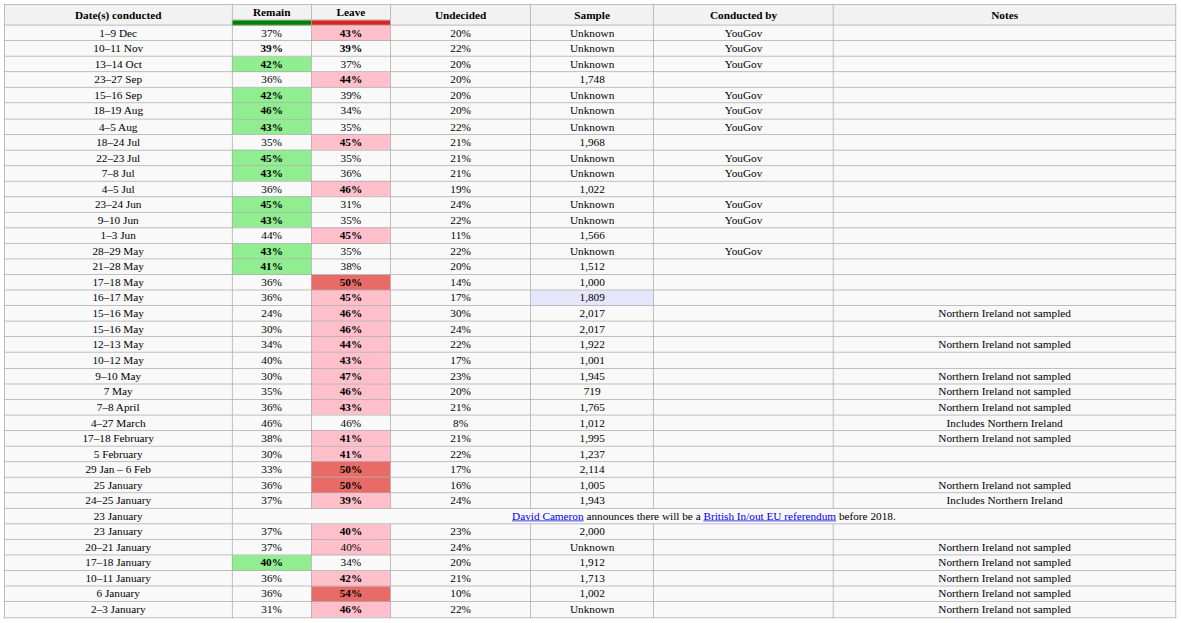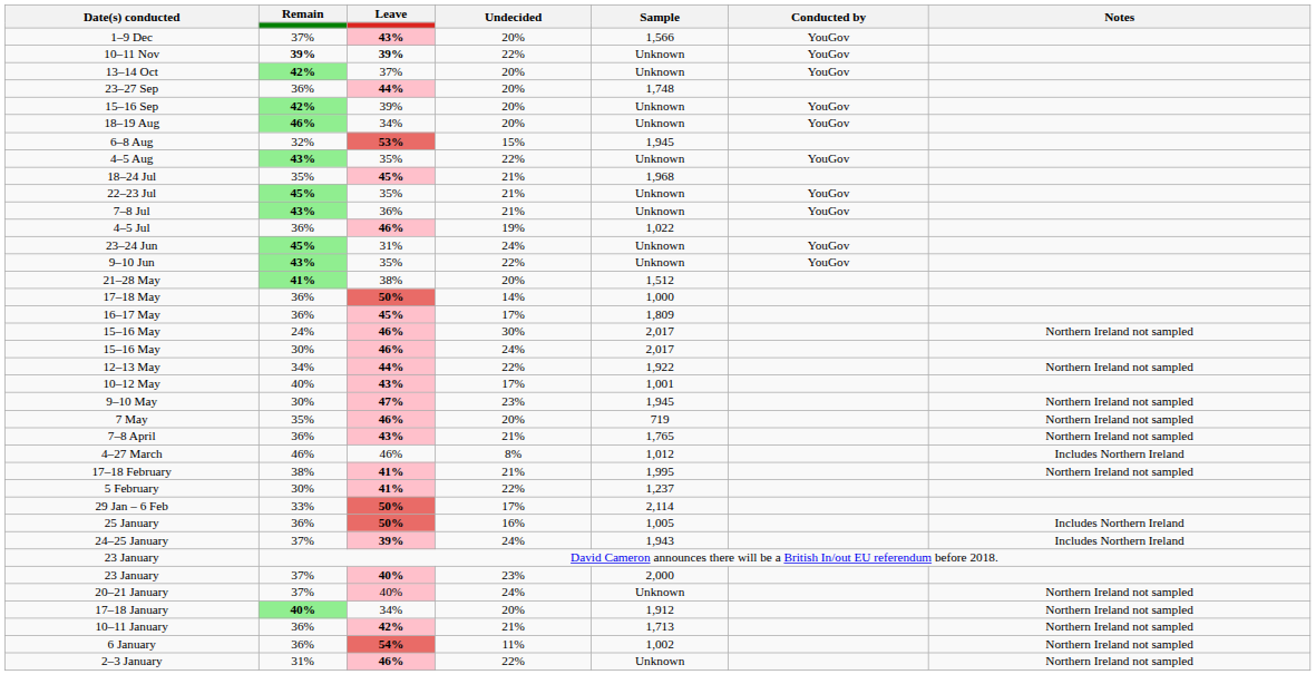 <table class="wikitable sortable collapsible" style="text-align:center; font-size:95%; line-height:14px; width:100%">
 <tr>
 <th rowspan="2">Date(s) conducted</th>
 <th>Remain</th>
 <th>Leave</th>
 <th rowspan="2">Undecided</th>
 <th rowspan="2">Sample</th>
 <th rowspan="2">Conducted by</th>
 <th rowspan="2">Notes</th>
 </tr>
 <tr>
 <th style="background:green; color:white; width:100px"></th>
 <th style="background:#dc241f; color:white; width:100px"></th>
 </tr>
 <tr>
 <td data-sort-value="2013-12-09">1–9 Dec</td>
 <td>37%</td>
 <td style="background:pink"><strong>43%</strong></td>
 <td>20%</td>
-<td>Unknown</td>
+<td>1,566</td>
 <td>YouGov</td>
 <td></td>
 </tr>
 <tr>
 <td data-sort-value="2013-11-11">10–11 Nov</td>
 <td><strong>39%</strong></td>
 <td><strong>39%</strong></td>
 <td>22%</td>
 <td>Unknown</td>
 <td>YouGov</td>
 <td></td>
 </tr>
 <tr>
 <td data-sort-value="2013-10-14">13–14 Oct</td>
 <td style="background:lightgreen"><strong>42%</strong></td>
 <td>37%</td>
 <td>20%</td>
 <td>Unknown</td>
 <td>YouGov</td>
 <td></td>
 </tr>
 <tr>
 <td data-sort-value="2013-09-27">23–27 Sep</td>
 <td>36%</td>
 <td style="background:pink"><strong>44%</strong></td>
 <td>20%</td>
 <td>1,748</td>
 <td></td>
 <td></td>
 </tr>
 <tr>
 <td data-sort-value="2013-09-16">15–16 Sep</td>
 <td style="background:lightgreen"><strong>42%</strong></td>
 <td>39%</td>
 <td>20%</td>
 <td>Unknown</td>
 <td>YouGov</td>
 <td></td>
 </tr>
 <tr>
 <td data-sort-value="2013-08-19">18–19 Aug</td>
 <td style="background:lightgreen"><strong>46%</strong></td>
 <td>34%</td>
 <td>20%</td>
 <td>Unknown</td>
 <td>YouGov</td>
+<td></td>
+</tr>
+<tr>
+<td data-sort-value="2013-08-08">6–8 Aug</td>
+<td>32%</td>
+<td style="background: rgb(233, 107, 103);"><strong>53%</strong></td>
+<td>15%</td>
+<td>1,945</td>
+<td></td>
 <td></td>
 </tr>
 <tr>
 <td data-sort-value="2013-08-05">4–5 Aug</td>
 <td style="background:lightgreen"><strong>43%</strong></td>
 <td>35%</td>
 <td>22%</td>
 <td>Unknown</td>
 <td>YouGov</td>
 <td></td>
 </tr>
 <tr>
 <td data-sort-value="2013-07-24">18–24 Jul</td>
 <td>35%</td>
 <td style="background:pink"><strong>45%</strong></td>
 <td>21%</td>
 <td>1,968</td>
 <td></td>
 <td></td>
 </tr>
 <tr>
 <td data-sort-value="2013-07-23">22–23 Jul</td>
 <td style="background:lightgreen"><strong>45%</strong></td>
 <td>35%</td>
 <td>21%</td>
 <td>Unknown</td>
 <td>YouGov</td>
 <td></td>
 </tr>
 <tr>
 <td data-sort-value="2013-07-08">7–8 Jul</td>
 <td style="background:lightgreen"><strong>43%</strong></td>
 <td>36%</td>
 <td>21%</td>
 <td>Unknown</td>
 <td>YouGov</td>
 <td></td>
 </tr>
 <tr>
 <td data-sort-value="2013-07-05">4–5 Jul</td>
 <td>36%</td>
 <td style="background:pink"><strong>46%</strong></td>
 <td>19%</td>
 <td>1,022</td>
 <td></td>
 <td></td>
 </tr>
 <tr>
 <td data-sort-value="2013-06-24">23–24 Jun</td>
 <td style="background:lightgreen"><strong>45%</strong></td>
 <td>31%</td>
 <td>24%</td>
 <td>Unknown</td>
 <td>YouGov</td>
 <td></td>
 </tr>
 <tr>
 <td data-sort-value="2013-06-10">9–10 Jun</td>
 <td style="background:lightgreen"><strong>43%</strong></td>
 <td>35%</td>
 <td>22%</td>
 <td>Unknown</td>
 <td>YouGov</td>
 <td></td>
 </tr>
 <tr>
-<td data-sort-value="2013-06-03">1–3 Jun</td>
-<td>44%</td>
-<td style="background:pink"><strong>45%</strong></td>
-<td>11%</td>
-<td>1,566</td>
-<td></td>
-<td></td>
-</tr>
-<tr>
-<td data-sort-value="2013-05-29">28–29 May</td>
-<td style="background:lightgreen"><strong>43%</strong></td>
-<td>35%</td>
-<td>22%</td>
-<td>Unknown</td>
-<td>YouGov</td>
-<td></td>
-</tr>
-<tr>
 <td data-sort-value="2013-05-28">21–28 May</td>
 <td style="background:lightgreen"><strong>41%</strong></td>
 <td>38%</td>
 <td>20%</td>
 <td>1,512</td>
 <td></td>
 <td></td>
 </tr>
 <tr>
 <td data-sort-value="2013-05-18">17–18 May</td>
 <td>36%</td>
 <td style="background: rgb(233, 107, 103);"><strong>50%</strong></td>
 <td>14%</td>
 <td>1,000</td>
 <td></td>
 <td></td>
 </tr>
 <tr>
 <td data-sort-value="2013-05-17">16–17 May</td>
 <td>36%</td>
 <td style="background:pink"><strong>45%</strong></td>
 <td>17%</td>
-<td style="background: lavender;">1,809</td>
+<td>1,809</td>
 <td></td>
 <td></td>
 </tr>
 <tr>
 <td>15–16 May</td>
 <td>24%</td>
 <td style="background:pink"><strong>46%</strong></td>
 <td>30%</td>
 <td>2,017</td>
 <td></td>
 <td>Northern Ireland not sampled</td>
 </tr>
 <tr>
 <td>15–16 May</td>
 <td>30%</td>
 <td style="background:pink"><strong>46%</strong></td>
 <td>24%</td>
 <td>2,017</td>
 <td></td>
 <td></td>
 </tr>
 <tr>
 <td>12–13 May</td>
 <td>34%</td>
 <td style="background:pink"><strong>44%</strong></td>
 <td>22%</td>
 <td>1,922</td>
 <td></td>
 <td>Northern Ireland not sampled</td>
 </tr>
 <tr>
 <td>10–12 May</td>
 <td>40%</td>
 <td style="background:pink"><strong>43%</strong></td>
 <td>17%</td>
 <td>1,001</td>
 <td></td>
 <td></td>
 </tr>
 <tr>
 <td>9–10 May</td>
 <td>30%</td>
 <td style="background:pink"><strong>47%</strong></td>
 <td>23%</td>
 <td>1,945</td>
 <td></td>
 <td>Northern Ireland not sampled</td>
 </tr>
 <tr>
 <td>7 May</td>
 <td>35%</td>
 <td style="background:pink"><strong>46%</strong></td>
 <td>20%</td>
 <td>719</td>
 <td></td>
 <td>Northern Ireland not sampled</td>
 </tr>
 <tr>
 <td>7–8 April</td>
 <td>36%</td>
 <td style="background:pink"><strong>43%</strong></td>
 <td>21%</td>
 <td>1,765</td>
 <td></td>
 <td>Northern Ireland not sampled</td>
 </tr>
 <tr>
 <td>4–27 March</td>
 <td>46%</td>
 <td>46%</td>
 <td>8%</td>
 <td>1,012</td>
 <td></td>
 <td>Includes Northern Ireland</td>
 </tr>
 <tr>
 <td>17–18 February</td>
 <td>38%</td>
 <td style="background:pink"><strong>41%</strong></td>
 <td>21%</td>
 <td>1,995</td>
 <td></td>
 <td>Northern Ireland not sampled</td>
 </tr>
 <tr>
 <td>5 February</td>
 <td>30%</td>
 <td style="background:pink"><strong>41%</strong></td>
 <td>22%</td>
 <td>1,237</td>
 <td></td>
 <td></td>
 </tr>
 <tr>
 <td>29 Jan – 6 Feb</td>
 <td>33%</td>
 <td style="background: rgb(233, 107, 103);"><strong>50%</strong></td>
 <td>17%</td>
 <td>2,114</td>
 <td></td>
 <td></td>
 </tr>
 <tr>
 <td>25 January</td>
 <td>36%</td>
 <td style="background: rgb(233, 107, 103);"><strong>50%</strong></td>
 <td>16%</td>
 <td>1,005</td>
 <td></td>
-<td>Northern Ireland not sampled</td>
+<td>Includes Northern Ireland</td>
 </tr>
 <tr>
 <td>24–25 January</td>
 <td>37%</td>
 <td style="background:pink"><strong>39%</strong></td>
 <td>24%</td>
 <td>1,943</td>
 <td></td>
 <td>Includes Northern Ireland</td>
 </tr>
 <tr>
 <td>23 January</td>
 <td colspan="6"><a href='#'>David Cameron</a> announces there will be a <a href='#'>British In/out EU referendum</a> before 2018.</td>
 </tr>
 <tr>
 <td>23 January</td>
 <td>37%</td>
 <td style="background:pink"><strong>40%</strong></td>
 <td>23%</td>
 <td>2,000</td>
 <td></td>
 <td></td>
 </tr>
 <tr>
 <td>20–21 January</td>
 <td>37%</td>
 <td style="background:pink">40%</td>
 <td>24%</td>
 <td>Unknown</td>
 <td></td>
 <td>Northern Ireland not sampled</td>
 </tr>
 <tr>
 <td>17–18 January</td>
 <td style="background:lightgreen"><strong>40%</strong></td>
 <td>34%</td>
 <td>20%</td>
 <td>1,912</td>
 <td></td>
 <td>Northern Ireland not sampled</td>
 </tr>
 <tr>
 <td>10–11 January</td>
 <td>36%</td>
 <td style="background:pink"><strong>42%</strong></td>
 <td>21%</td>
 <td>1,713</td>
 <td></td>
 <td>Northern Ireland not sampled</td>
 </tr>
 <tr>
 <td>6 January</td>
 <td>36%</td>
 <td style="background: rgb(233, 107, 103);"><strong>54%</strong></td>
-<td>10%</td>
+<td>11%</td>
 <td>1,002</td>
 <td></td>
 <td>Northern Ireland not sampled</td>
 </tr>
 <tr>
 <td>2–3 January</td>
 <td>31%</td>
 <td style="background:pink"><strong>46%</strong></td>
 <td>22%</td>
 <td>Unknown</td>
 <td></td>
 <td>Northern Ireland not sampled</td>
 </tr>
 </table>
